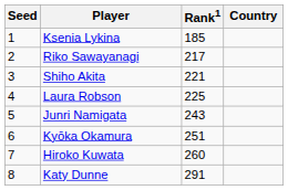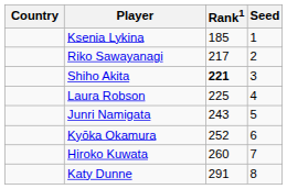 <table class="sortable wikitable">
 <tr>
-<th>Seed</th>
+<th width="70">Country</th>
 <th width="175">Player</th>
 <th>Rank<sup>1</sup></th>
-<th width="70">Country</th>
+<th>Seed</th>
 </tr>
 <tr>
-<td>1</td>
+<td></td>
 <td><a href='#'>Ksenia Lykina</a></td>
 <td>185</td>
-<td></td>
+<td>1</td>
 </tr>
 <tr>
-<td>2</td>
+<td></td>
 <td><a href='#'>Riko Sawayanagi</a></td>
 <td>217</td>
-<td></td>
+<td>2</td>
 </tr>
 <tr>
+<td></td>
+<td><a href='#'>Shiho Akita</a></td>
+<td><strong>221</strong></td>
 <td>3</td>
-<td><a href='#'>Shiho Akita</a></td>
-<td>221</td>
-<td></td>
 </tr>
 <tr>
-<td>4</td>
+<td></td>
 <td><a href='#'>Laura Robson</a></td>
 <td>225</td>
-<td></td>
+<td>4</td>
 </tr>
 <tr>
-<td>5</td>
+<td></td>
 <td><a href='#'>Junri Namigata</a></td>
 <td>243</td>
-<td></td>
+<td>5</td>
 </tr>
 <tr>
+<td></td>
+<td><a href='#'>Kyōka Okamura</a></td>
+<td>252</td>
 <td>6</td>
-<td><a href='#'>Kyōka Okamura</a></td>
-<td>251</td>
-<td></td>
 </tr>
 <tr>
-<td>7</td>
+<td></td>
 <td><a href='#'>Hiroko Kuwata</a></td>
 <td>260</td>
-<td></td>
+<td>7</td>
 </tr>
 <tr>
-<td>8</td>
+<td></td>
 <td><a href='#'>Katy Dunne</a></td>
 <td>291</td>
-<td></td>
+<td>8</td>
 </tr>
 </table>
